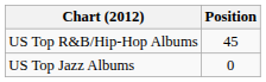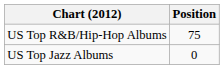 <table class="wikitable">
 <tr>
 <th>Chart (2012)</th>
 <th>Position</th>
 </tr>
 <tr>
 <td>US Top R&B/Hip-Hop Albums</td>
-<td style="text-align:center;">45</td>
+<td style="text-align:center;">75</td>
 </tr>
 <tr>
 <td>US Top Jazz Albums</td>
 <td style="text-align:center;">0</td>
 </tr>
 </table>
